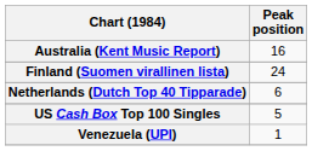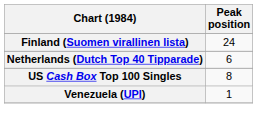 <table class="wikitable sortable plainrowheaders" style="text-align:center">
 <tr>
 <th scope="col">Chart (1984)</th>
 <th scope="col">Peak<br>position</th>
-</tr>
-<tr>
-<th scope="row">Australia (<a href='#'>Kent Music Report</a>)</th>
-<td>16</td>
 </tr>
 <tr>
 </tr>
 <tr>
 </tr>
 <tr>
 </tr>
 <tr>
 <th scope="row">Finland (<a href='#'>Suomen virallinen lista</a>)</th>
 <td>24</td>
 </tr>
 <tr>
 </tr>
 <tr>
 <th scope="row">Netherlands (<a href='#'>Dutch Top 40 Tipparade</a>)</th>
 <td>6</td>
 </tr>
 <tr>
 </tr>
 <tr>
 </tr>
 <tr>
 </tr>
 <tr>
 </tr>
 <tr>
 </tr>
 <tr>
 </tr>
 <tr>
 </tr>
 <tr>
 </tr>
 <tr>
 </tr>
 <tr>
 </tr>
 <tr>
 <th scope="row">US <em><a href='#'>Cash Box</a></em> Top 100 Singles</th>
-<td>5</td>
+<td>8</td>
 </tr>
 <tr>
 <th scope="row">Venezuela (<a href='#'>UPI</a>)</th>
 <td>1</td>
 </tr>
 <tr>
 </tr>
 </table>
